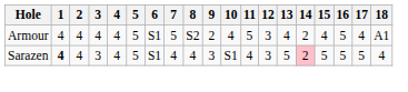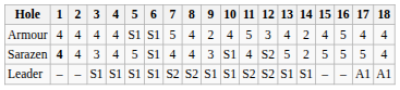 <table class="wikitable" style="text-align:center">
 <tr>
 <th>Hole</th>
 <th> 1 </th>
 <th> 2 </th>
 <th> 3 </th>
 <th> 4 </th>
 <th> 5 </th>
 <th> 6 </th>
 <th> 7 </th>
 <th> 8 </th>
 <th> 9 </th>
 <th>10</th>
 <th>11</th>
 <th>12</th>
 <th>13</th>
 <th>14</th>
 <th>15</th>
 <th>16</th>
 <th>17</th>
 <th>18</th>
 </tr>
 <tr>
 <td align=left> Armour</td>
 <td>4</td>
 <td>4</td>
 <td>4</td>
 <td>4</td>
-<td>5</td>
+<td>S1</td>
 <td>S1</td>
 <td>5</td>
-<td>S2</td>
+<td>4</td>
 <td>2</td>
 <td>4</td>
 <td>5</td>
 <td>3</td>
 <td>4</td>
 <td>2</td>
 <td>4</td>
 <td>5</td>
 <td>4</td>
-<td>A1</td>
+<td>4</td>
 </tr>
 <tr>
 <td align=left> Sarazen</td>
 <td><strong>4</strong></td>
 <td>4</td>
 <td>3</td>
 <td>4</td>
 <td>5</td>
 <td>S1</td>
 <td>4</td>
 <td>4</td>
 <td>3</td>
 <td>S1</td>
 <td>4</td>
-<td>3</td>
+<td>S2</td>
 <td>5</td>
-<td style="background: pink;">2</td>
+<td>2</td>
 <td>5</td>
 <td>5</td>
 <td>5</td>
 <td>4</td>
 </tr>
+<tr>
+<td align=left>Leader</td>
+<td>–</td>
+<td>–</td>
+<td>S1</td>
+<td>S1</td>
+<td>S1</td>
+<td>S1</td>
+<td>S2</td>
+<td>S2</td>
+<td>S1</td>
+<td>S1</td>
+<td>S2</td>
+<td>S2</td>
+<td>S1</td>
+<td>S1</td>
+<td>–</td>
+<td>–</td>
+<td>A1</td>
+<td>A1</td>
+</tr>
 </table>
